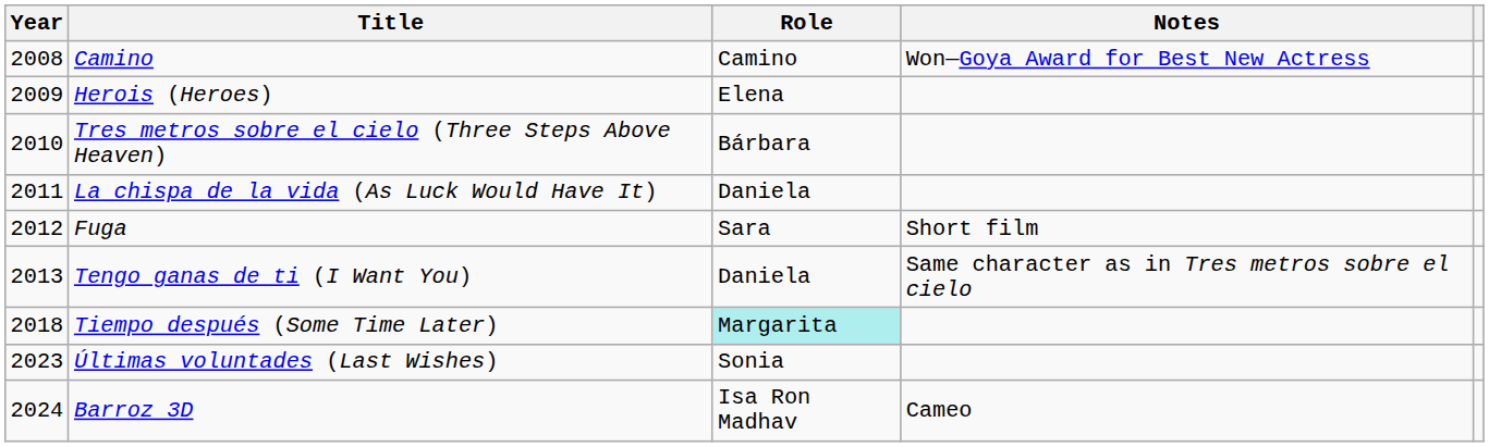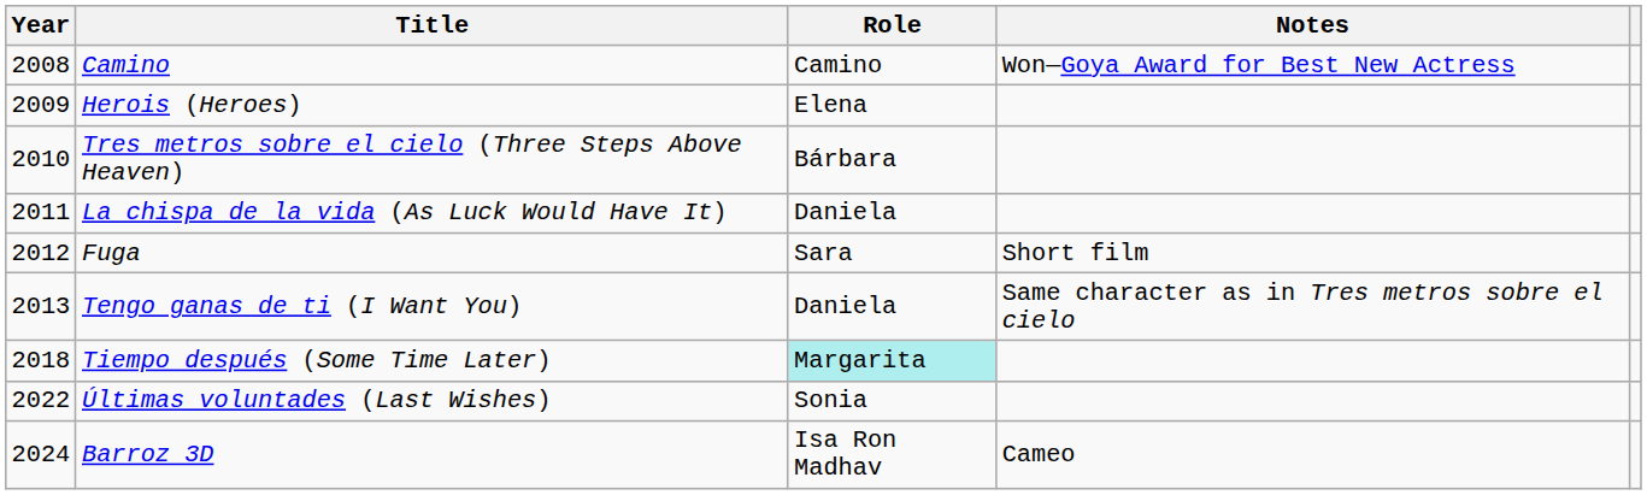 <table class="wikitable sortable">
 <tr>
 <th>Year</th>
 <th>Title</th>
 <th>Role</th>
 <th class="unsortable">Notes</th>
 <th class="unsortable"></th>
 </tr>
 <tr>
 <td>2008</td>
 <td><em><a href='#'>Camino</a></em></td>
 <td>Camino</td>
 <td>Won—<a href='#'>Goya Award for Best New Actress</a></td>
 <td align = "center"></td>
 </tr>
 <tr>
 <td>2009</td>
 <td><em><a href='#'>Herois</a></em> (<em>Heroes</em>)</td>
 <td>Elena</td>
 <td></td>
 <td align = "center"></td>
 </tr>
 <tr>
 <td>2010</td>
 <td><em><a href='#'>Tres metros sobre el cielo</a></em> (<em>Three Steps Above Heaven</em>)</td>
 <td>Bárbara</td>
 <td></td>
 <td align = "center"></td>
 </tr>
 <tr>
 <td>2011</td>
 <td><em><a href='#'>La chispa de la vida</a></em> (<em>As Luck Would Have It</em>)</td>
 <td>Daniela</td>
 <td></td>
 <td align = "center"></td>
 </tr>
 <tr>
 <td>2012</td>
 <td><em>Fuga</em></td>
 <td>Sara</td>
 <td>Short film</td>
 <td align = "center"></td>
 </tr>
 <tr>
 <td>2013</td>
 <td><em><a href='#'>Tengo ganas de ti</a></em> (<em>I Want You</em>)</td>
 <td>Daniela</td>
 <td>Same character as in <em>Tres metros sobre el cielo</em></td>
 <td align = "center"></td>
 </tr>
 <tr>
 <td>2018</td>
 <td><em><a href='#'>Tiempo después</a></em> (<em>Some Time Later</em>)</td>
 <td style="background: paleturquoise;">Margarita</td>
 <td></td>
 <td align = "center"></td>
 </tr>
 <tr>
-<td>2023</td>
+<td>2022</td>
 <td><em><a href='#'>Últimas voluntades</a></em> (<em>Last Wishes</em>)</td>
 <td>Sonia</td>
 <td></td>
 <td align = "center"></td>
 </tr>
 <tr>
 <td>2024</td>
 <td><em><a href='#'>Barroz 3D</a></em></td>
 <td>Isa Ron Madhav</td>
 <td>Cameo</td>
 <td align = "center"></td>
 </tr>
 </table>
